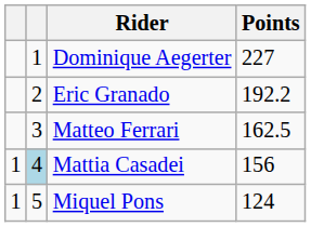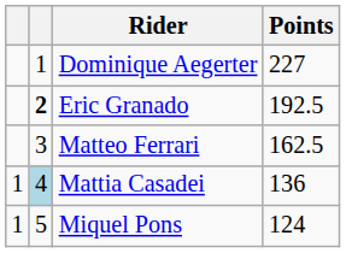 <table class="wikitable" style="font-size: 85%;">
 <tr>
 <th></th>
 <th></th>
 <th>Rider</th>
 <th>Points</th>
 </tr>
 <tr>
 <td></td>
 <td align=center>1</td>
 <td> <a href='#'>Dominique Aegerter</a></td>
 <td align=left>227</td>
 </tr>
 <tr>
 <td></td>
-<td align=center>2</td>
+<td align=center><strong>2</strong></td>
 <td> <a href='#'>Eric Granado</a></td>
-<td align=left>192.2</td>
+<td align=left>192.5</td>
 </tr>
 <tr>
 <td></td>
 <td align=center>3</td>
 <td> <a href='#'>Matteo Ferrari</a></td>
 <td align=left>162.5</td>
 </tr>
 <tr>
 <td> 1</td>
 <td align=center style="background: lightblue;">4</td>
 <td> <a href='#'>Mattia Casadei</a></td>
-<td align=left>156</td>
+<td align=left>136</td>
 </tr>
 <tr>
 <td> 1</td>
 <td align=center>5</td>
 <td> <a href='#'>Miquel Pons</a></td>
 <td align=left>124</td>
 </tr>
 </table>
